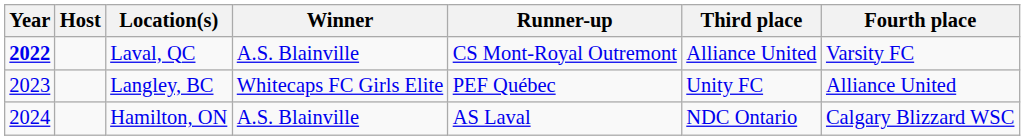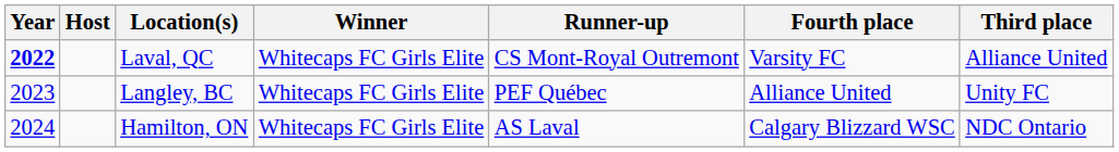 <table class="wikitable">
 <tr>
 <th>Year</th>
 <th>Host</th>
 <th>Location(s)</th>
 <th>Winner</th>
 <th>Runner-up</th>
+<th>Fourth place</th>
 <th>Third place</th>
-<th>Fourth place</th>
 </tr>
 <tr>
 <td><strong><a href='#'>2022</a></strong></td>
 <td></td>
 <td><a href='#'>Laval, QC</a></td>
-<td> <a href='#'>A.S. Blainville</a></td>
+<td> <a href='#'>Whitecaps FC Girls Elite</a></td>
 <td> <a href='#'>CS Mont-Royal Outremont</a></td>
+<td> <a href='#'>Varsity FC</a></td>
 <td> <a href='#'>Alliance United</a></td>
-<td> <a href='#'>Varsity FC</a></td>
 </tr>
 <tr>
 <td><a href='#'>2023</a></td>
 <td></td>
 <td><a href='#'>Langley, BC</a></td>
 <td> <a href='#'>Whitecaps FC Girls Elite</a></td>
 <td> <a href='#'>PEF Québec</a></td>
+<td> <a href='#'>Alliance United</a></td>
 <td> <a href='#'>Unity FC</a></td>
-<td> <a href='#'>Alliance United</a></td>
 </tr>
 <tr>
 <td><a href='#'>2024</a></td>
 <td></td>
 <td><a href='#'>Hamilton, ON</a></td>
-<td> <a href='#'>A.S. Blainville</a></td>
+<td> <a href='#'>Whitecaps FC Girls Elite</a></td>
 <td> <a href='#'>AS Laval</a></td>
+<td> <a href='#'>Calgary Blizzard WSC</a></td>
 <td> <a href='#'>NDC Ontario</a></td>
-<td> <a href='#'>Calgary Blizzard WSC</a></td>
 </tr>
 </table>
